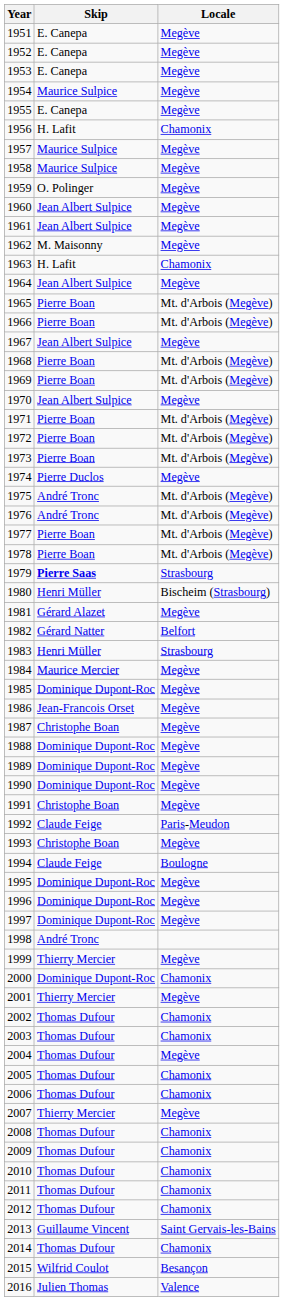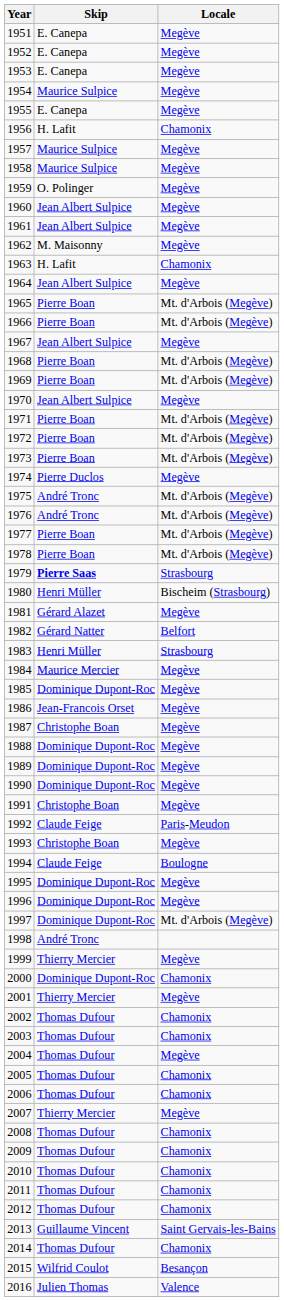 <table class="wikitable" border="1">
 <tr>
 <th>Year</th>
 <th>Skip</th>
 <th>Locale</th>
 </tr>
 <tr>
 <td>1951</td>
 <td>E. Canepa</td>
 <td><a href='#'>Megève</a></td>
 </tr>
 <tr>
 <td>1952</td>
 <td>E. Canepa</td>
 <td><a href='#'>Megève</a></td>
 </tr>
 <tr>
 <td>1953</td>
 <td>E. Canepa</td>
 <td><a href='#'>Megève</a></td>
 </tr>
 <tr>
 <td>1954</td>
 <td><a href='#'>Maurice Sulpice</a></td>
 <td><a href='#'>Megève</a></td>
 </tr>
 <tr>
 <td>1955</td>
 <td>E. Canepa</td>
 <td><a href='#'>Megève</a></td>
 </tr>
 <tr>
 <td>1956</td>
 <td>H. Lafit</td>
 <td><a href='#'>Chamonix</a></td>
 </tr>
 <tr>
 <td>1957</td>
 <td><a href='#'>Maurice Sulpice</a></td>
 <td><a href='#'>Megève</a></td>
 </tr>
 <tr>
 <td>1958</td>
 <td><a href='#'>Maurice Sulpice</a></td>
 <td><a href='#'>Megève</a></td>
 </tr>
 <tr>
 <td>1959</td>
 <td>O. Polinger</td>
 <td><a href='#'>Megève</a></td>
 </tr>
 <tr>
 <td>1960</td>
 <td><a href='#'>Jean Albert Sulpice</a></td>
 <td><a href='#'>Megève</a></td>
 </tr>
 <tr>
 <td>1961</td>
 <td><a href='#'>Jean Albert Sulpice</a></td>
 <td><a href='#'>Megève</a></td>
 </tr>
 <tr>
 <td>1962</td>
 <td>M. Maisonny</td>
 <td><a href='#'>Megève</a></td>
 </tr>
 <tr>
 <td>1963</td>
 <td>H. Lafit</td>
 <td><a href='#'>Chamonix</a></td>
 </tr>
 <tr>
 <td>1964</td>
 <td><a href='#'>Jean Albert Sulpice</a></td>
 <td><a href='#'>Megève</a></td>
 </tr>
 <tr>
 <td>1965</td>
 <td><a href='#'>Pierre Boan</a></td>
 <td>Mt. d'Arbois (<a href='#'>Megève</a>)</td>
 </tr>
 <tr>
 <td>1966</td>
 <td><a href='#'>Pierre Boan</a></td>
 <td>Mt. d'Arbois (<a href='#'>Megève</a>)</td>
 </tr>
 <tr>
 <td>1967</td>
 <td><a href='#'>Jean Albert Sulpice</a></td>
 <td><a href='#'>Megève</a></td>
 </tr>
 <tr>
 <td>1968</td>
 <td><a href='#'>Pierre Boan</a></td>
 <td>Mt. d'Arbois (<a href='#'>Megève</a>)</td>
 </tr>
 <tr>
 <td>1969</td>
 <td><a href='#'>Pierre Boan</a></td>
 <td>Mt. d'Arbois (<a href='#'>Megève</a>)</td>
 </tr>
 <tr>
 <td>1970</td>
 <td><a href='#'>Jean Albert Sulpice</a></td>
 <td><a href='#'>Megève</a></td>
 </tr>
 <tr>
 <td>1971</td>
 <td><a href='#'>Pierre Boan</a></td>
 <td>Mt. d'Arbois (<a href='#'>Megève</a>)</td>
 </tr>
 <tr>
 <td>1972</td>
 <td><a href='#'>Pierre Boan</a></td>
 <td>Mt. d'Arbois (<a href='#'>Megève</a>)</td>
 </tr>
 <tr>
 <td>1973</td>
 <td><a href='#'>Pierre Boan</a></td>
 <td>Mt. d'Arbois (<a href='#'>Megève</a>)</td>
 </tr>
 <tr>
 <td>1974</td>
 <td><a href='#'>Pierre Duclos</a></td>
 <td><a href='#'>Megève</a></td>
 </tr>
 <tr>
 <td>1975</td>
 <td><a href='#'>André Tronc</a></td>
 <td>Mt. d'Arbois (<a href='#'>Megève</a>)</td>
 </tr>
 <tr>
 <td>1976</td>
 <td><a href='#'>André Tronc</a></td>
 <td>Mt. d'Arbois (<a href='#'>Megève</a>)</td>
 </tr>
 <tr>
 <td>1977</td>
 <td><a href='#'>Pierre Boan</a></td>
 <td>Mt. d'Arbois (<a href='#'>Megève</a>)</td>
 </tr>
 <tr>
 <td>1978</td>
 <td><a href='#'>Pierre Boan</a></td>
 <td>Mt. d'Arbois (<a href='#'>Megève</a>)</td>
 </tr>
 <tr>
 <td>1979</td>
 <td><strong><a href='#'>Pierre Saas</a></strong></td>
 <td><a href='#'>Strasbourg</a></td>
 </tr>
 <tr>
 <td>1980</td>
 <td><a href='#'>Henri Müller</a></td>
 <td>Bischeim (<a href='#'>Strasbourg</a>)</td>
 </tr>
 <tr>
 <td>1981</td>
 <td><a href='#'>Gérard Alazet</a></td>
 <td><a href='#'>Megève</a></td>
 </tr>
 <tr>
 <td>1982</td>
 <td><a href='#'>Gérard Natter</a></td>
 <td><a href='#'>Belfort</a></td>
 </tr>
 <tr>
 <td>1983</td>
 <td><a href='#'>Henri Müller</a></td>
 <td><a href='#'>Strasbourg</a></td>
 </tr>
 <tr>
 <td>1984</td>
 <td><a href='#'>Maurice Mercier</a></td>
 <td><a href='#'>Megève</a></td>
 </tr>
 <tr>
 <td>1985</td>
 <td><a href='#'>Dominique Dupont-Roc</a></td>
 <td><a href='#'>Megève</a></td>
 </tr>
 <tr>
 <td>1986</td>
 <td><a href='#'>Jean-Francois Orset</a></td>
 <td><a href='#'>Megève</a></td>
 </tr>
 <tr>
 <td>1987</td>
 <td><a href='#'>Christophe Boan</a></td>
 <td><a href='#'>Megève</a></td>
 </tr>
 <tr>
 <td>1988</td>
 <td><a href='#'>Dominique Dupont-Roc</a></td>
 <td><a href='#'>Megève</a></td>
 </tr>
 <tr>
 <td>1989</td>
 <td><a href='#'>Dominique Dupont-Roc</a></td>
 <td><a href='#'>Megève</a></td>
 </tr>
 <tr>
 <td>1990</td>
 <td><a href='#'>Dominique Dupont-Roc</a></td>
 <td><a href='#'>Megève</a></td>
 </tr>
 <tr>
 <td>1991</td>
 <td><a href='#'>Christophe Boan</a></td>
 <td><a href='#'>Megève</a></td>
 </tr>
 <tr>
 <td>1992</td>
 <td><a href='#'>Claude Feige</a></td>
 <td><a href='#'>Paris</a>-<a href='#'>Meudon</a></td>
 </tr>
 <tr>
 <td>1993</td>
 <td><a href='#'>Christophe Boan</a></td>
 <td><a href='#'>Megève</a></td>
 </tr>
 <tr>
 <td>1994</td>
 <td><a href='#'>Claude Feige</a></td>
 <td><a href='#'>Boulogne</a></td>
 </tr>
 <tr>
 <td>1995</td>
 <td><a href='#'>Dominique Dupont-Roc</a></td>
 <td><a href='#'>Megève</a></td>
 </tr>
 <tr>
 <td>1996</td>
 <td><a href='#'>Dominique Dupont-Roc</a></td>
 <td><a href='#'>Megève</a></td>
 </tr>
 <tr>
 <td>1997</td>
 <td><a href='#'>Dominique Dupont-Roc</a></td>
-<td><a href='#'>Megève</a></td>
+<td>Mt. d'Arbois (<a href='#'>Megève</a>)</td>
 </tr>
 <tr>
 <td>1998</td>
 <td><a href='#'>André Tronc</a></td>
 <td></td>
 </tr>
 <tr>
 <td>1999</td>
 <td><a href='#'>Thierry Mercier</a></td>
 <td><a href='#'>Megève</a></td>
 </tr>
 <tr>
 <td>2000</td>
 <td><a href='#'>Dominique Dupont-Roc</a></td>
 <td><a href='#'>Chamonix</a></td>
 </tr>
 <tr>
 <td>2001</td>
 <td><a href='#'>Thierry Mercier</a></td>
 <td><a href='#'>Megève</a></td>
 </tr>
 <tr>
 <td>2002</td>
 <td><a href='#'>Thomas Dufour</a></td>
 <td><a href='#'>Chamonix</a></td>
 </tr>
 <tr>
 <td>2003</td>
 <td><a href='#'>Thomas Dufour</a></td>
 <td><a href='#'>Chamonix</a></td>
 </tr>
 <tr>
 <td>2004</td>
 <td><a href='#'>Thomas Dufour</a></td>
 <td><a href='#'>Megève</a></td>
 </tr>
 <tr>
 <td>2005</td>
 <td><a href='#'>Thomas Dufour</a></td>
 <td><a href='#'>Chamonix</a></td>
 </tr>
 <tr>
 <td>2006</td>
 <td><a href='#'>Thomas Dufour</a></td>
 <td><a href='#'>Chamonix</a></td>
 </tr>
 <tr>
 <td>2007</td>
 <td><a href='#'>Thierry Mercier</a></td>
 <td><a href='#'>Megève</a></td>
 </tr>
 <tr>
 <td>2008</td>
 <td><a href='#'>Thomas Dufour</a></td>
 <td><a href='#'>Chamonix</a></td>
 </tr>
 <tr>
 <td>2009</td>
 <td><a href='#'>Thomas Dufour</a></td>
 <td><a href='#'>Chamonix</a></td>
 </tr>
 <tr>
 <td>2010</td>
 <td><a href='#'>Thomas Dufour</a></td>
 <td><a href='#'>Chamonix</a></td>
 </tr>
 <tr>
 <td>2011</td>
 <td><a href='#'>Thomas Dufour</a></td>
 <td><a href='#'>Chamonix</a></td>
 </tr>
 <tr>
 <td>2012</td>
 <td><a href='#'>Thomas Dufour</a></td>
 <td><a href='#'>Chamonix</a></td>
 </tr>
 <tr>
 <td>2013</td>
 <td><a href='#'>Guillaume Vincent</a></td>
 <td><a href='#'>Saint Gervais-les-Bains</a></td>
 </tr>
 <tr>
 <td>2014</td>
 <td><a href='#'>Thomas Dufour</a></td>
 <td><a href='#'>Chamonix</a></td>
 </tr>
 <tr>
 <td>2015</td>
 <td><a href='#'>Wilfrid Coulot</a></td>
 <td><a href='#'>Besançon</a></td>
 </tr>
 <tr>
 <td>2016</td>
 <td><a href='#'>Julien Thomas</a></td>
 <td><a href='#'>Valence</a></td>
 </tr>
 </table>
